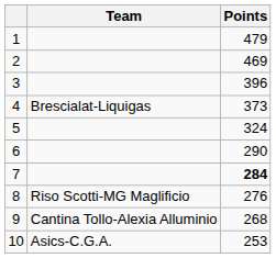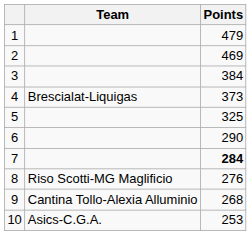 <table class="wikitable">
 <tr>
 <th></th>
 <th>Team</th>
 <th>Points</th>
 </tr>
 <tr>
 <td style="text-align:center;">1</td>
 <td></td>
 <td align="right">479</td>
 </tr>
 <tr>
 <td style="text-align:center;">2</td>
 <td></td>
 <td align="right">469</td>
 </tr>
 <tr>
 <td style="text-align:center;">3</td>
 <td></td>
-<td align="right">396</td>
+<td align="right">384</td>
 </tr>
 <tr>
 <td style="text-align:center;">4</td>
 <td>Brescialat-Liquigas</td>
 <td align="right">373</td>
 </tr>
 <tr>
 <td style="text-align:center;">5</td>
 <td></td>
-<td align="right">324</td>
+<td align="right">325</td>
 </tr>
 <tr>
 <td style="text-align:center;">6</td>
 <td></td>
 <td align="right">290</td>
 </tr>
 <tr>
 <td style="text-align:center;">7</td>
 <td></td>
 <td align="right"><strong>284</strong></td>
 </tr>
 <tr>
 <td style="text-align:center;">8</td>
 <td>Riso Scotti-MG Maglificio</td>
 <td align="right">276</td>
 </tr>
 <tr>
 <td style="text-align:center;">9</td>
 <td>Cantina Tollo-Alexia Alluminio</td>
 <td align="right">268</td>
 </tr>
 <tr>
 <td style="text-align:center;">10</td>
 <td>Asics-C.G.A.</td>
 <td align="right">253</td>
 </tr>
 </table>
